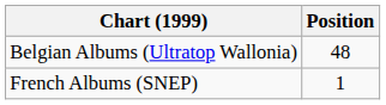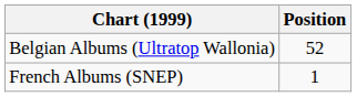 <table class="wikitable">
 <tr>
 <th>Chart (1999)</th>
 <th>Position</th>
 </tr>
 <tr>
 <td>Belgian Albums (<a href='#'>Ultratop</a> Wallonia)</td>
-<td align="center">48</td>
+<td align="center">52</td>
 </tr>
 <tr>
 <td>French Albums (SNEP)</td>
 <td align="center">1</td>
 </tr>
 </table>
